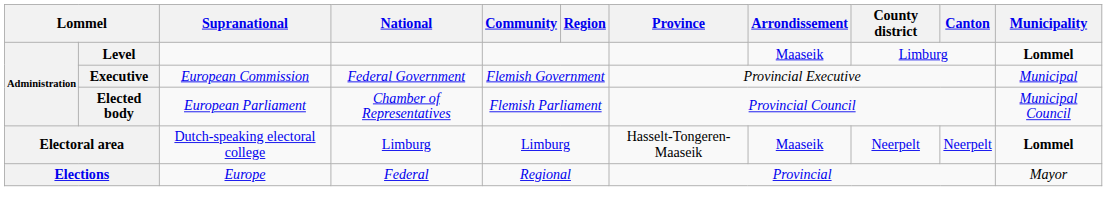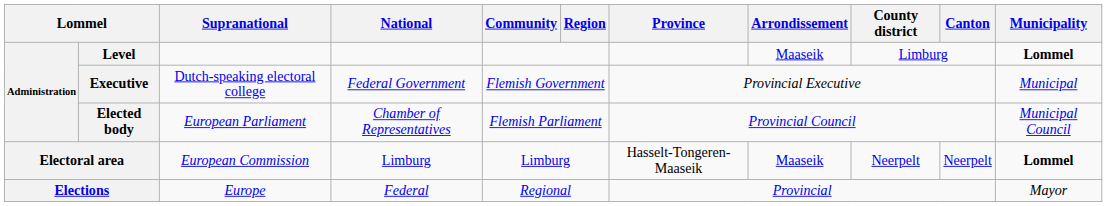 <table class="wikitable" style="text-align:center;">
 <tr>
 <th colspan="2">Lommel</th>
 <th><a href='#'>Supranational</a></th>
 <th colspan="2"><a href='#'>National</a></th>
 <th><a href='#'>Community</a></th>
 <th><a href='#'>Region</a></th>
 <th><a href='#'>Province</a></th>
 <th><a href='#'>Arrondissement</a></th>
 <th>County district</th>
 <th><a href='#'>Canton</a></th>
 <th><a href='#'>Municipality</a></th>
 </tr>
 <tr>
 <th rowspan="3" ! style="font-size:75%;">Administration</th>
 <th>Level</th>
 <td></td>
 <td colspan="2"></td>
 <td colspan="2"></td>
 <td></td>
 <td><a href='#'>Maaseik</a></td>
 <td colspan="2"><a href='#'>Limburg</a></td>
 <td><strong>Lommel</strong></td>
 </tr>
 <tr>
 <th>Executive</th>
-<td><em><a href='#'>European Commission</a></em></td>
+<td><a href='#'>Dutch-speaking electoral college</a></td>
 <td colspan="2"><em><a href='#'>Federal Government</a></em></td>
 <td colspan="2"><em><a href='#'>Flemish Government</a></em></td>
 <td colspan="4"><em>Provincial Executive</em></td>
 <td><em><a href='#'>Municipal</a></em></td>
 </tr>
 <tr>
 <th>Elected body</th>
 <td><em><a href='#'>European Parliament</a></em></td>
 <td><em><a href='#'>Chamber of Representatives</a></em></td>
 <td colspan="3"><em><a href='#'>Flemish Parliament</a></em></td>
 <td colspan="4"><em><a href='#'>Provincial Council</a></em></td>
 <td><em><a href='#'>Municipal Council</a></em></td>
 </tr>
 <tr>
 <th colspan="2">Electoral area</th>
-<td><a href='#'>Dutch-speaking electoral college</a></td>
+<td><em><a href='#'>European Commission</a></em></td>
 <td colspan="2"><a href='#'>Limburg</a></td>
 <td colspan="2"><a href='#'>Limburg</a></td>
 <td>Hasselt-Tongeren-Maaseik</td>
 <td><a href='#'>Maaseik</a></td>
 <td><a href='#'>Neerpelt</a></td>
 <td><a href='#'>Neerpelt</a></td>
 <td><strong>Lommel</strong></td>
 </tr>
 <tr>
 <th colspan="2"><a href='#'>Elections</a></th>
 <td><em><a href='#'>Europe</a></em></td>
 <td colspan="2"><em><a href='#'>Federal</a></em></td>
 <td colspan="2"><em><a href='#'>Regional</a></em></td>
 <td colspan="4"><em><a href='#'>Provincial</a></em></td>
 <td><em>Mayor</em></td>
 </tr>
 </table>
